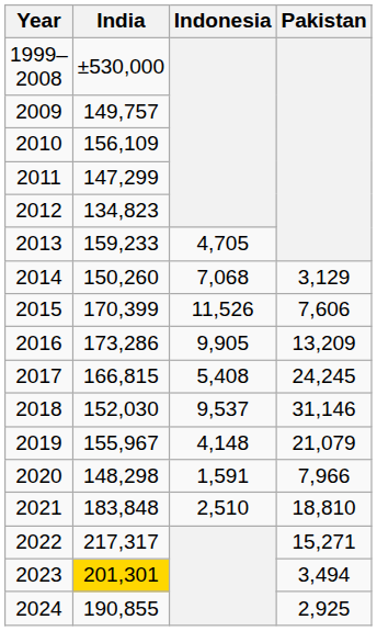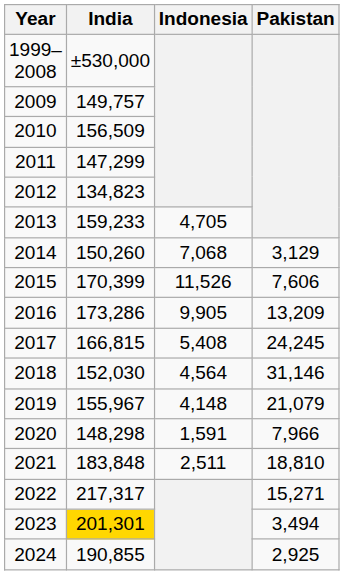 <table class="wikitable" style="text-align:center;">
 <tr>
 <th>Year</th>
 <th>India</th>
 <th>Indonesia</th>
 <th>Pakistan</th>
 </tr>
 <tr>
 <td>1999–<br>2008</td>
 <td>±530,000</td>
 <th rowspan="5"></th>
 <th rowspan="6"></th>
 </tr>
 <tr>
 <td>2009</td>
 <td>149,757</td>
 </tr>
 <tr>
 <td>2010</td>
-<td>156,109</td>
+<td>156,509</td>
 </tr>
 <tr>
 <td>2011</td>
 <td>147,299</td>
 </tr>
 <tr>
 <td>2012</td>
 <td>134,823</td>
 </tr>
 <tr>
 <td>2013</td>
 <td>159,233</td>
 <td>4,705</td>
 </tr>
 <tr>
 <td>2014</td>
 <td>150,260</td>
 <td>7,068</td>
 <td>3,129</td>
 </tr>
 <tr>
 <td>2015</td>
 <td>170,399</td>
 <td>11,526</td>
 <td>7,606</td>
 </tr>
 <tr>
 <td>2016</td>
 <td>173,286</td>
 <td>9,905</td>
 <td>13,209</td>
 </tr>
 <tr>
 <td>2017</td>
 <td>166,815</td>
 <td>5,408</td>
 <td>24,245</td>
 </tr>
 <tr>
 <td>2018</td>
 <td>152,030</td>
-<td>9,537</td>
+<td>4,564</td>
 <td>31,146</td>
 </tr>
 <tr>
 <td>2019</td>
 <td>155,967</td>
 <td>4,148</td>
 <td>21,079</td>
 </tr>
 <tr>
 <td>2020</td>
 <td>148,298</td>
 <td>1,591</td>
 <td>7,966</td>
 </tr>
 <tr>
 <td>2021</td>
 <td>183,848</td>
-<td>2,510</td>
+<td>2,511</td>
 <td>18,810</td>
 </tr>
 <tr>
 <td>2022</td>
 <td>217,317</td>
 <th rowspan="3"></th>
 <td>15,271</td>
 </tr>
 <tr>
 <td>2023</td>
 <td style="background: gold;">201,301</td>
 <td>3,494</td>
 </tr>
 <tr>
 <td>2024</td>
 <td>190,855</td>
 <td>2,925</td>
 </tr>
 </table>
